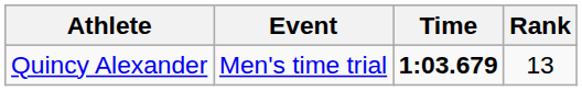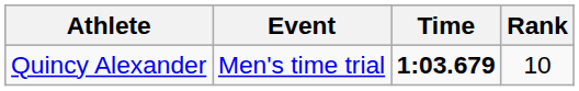 <table class="wikitable" style="font-size:90%;">
 <tr>
 <th>Athlete</th>
 <th>Event</th>
 <th>Time</th>
 <th>Rank</th>
 </tr>
 <tr align=center>
 <td align=left><a href='#'>Quincy Alexander</a></td>
 <td align=left><a href='#'>Men's time trial</a></td>
 <td><strong>1:03.679</strong></td>
-<td>13</td>
+<td>10</td>
 </tr>
 </table>
